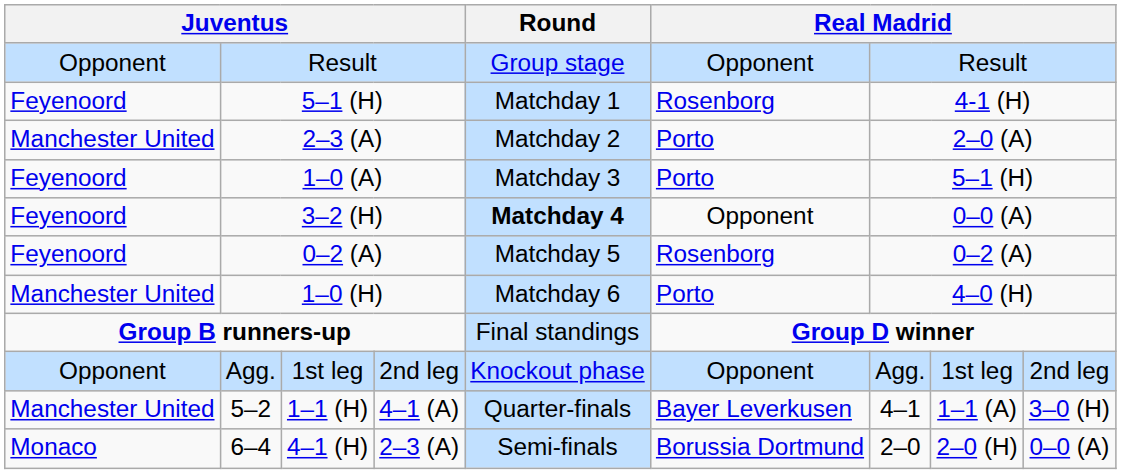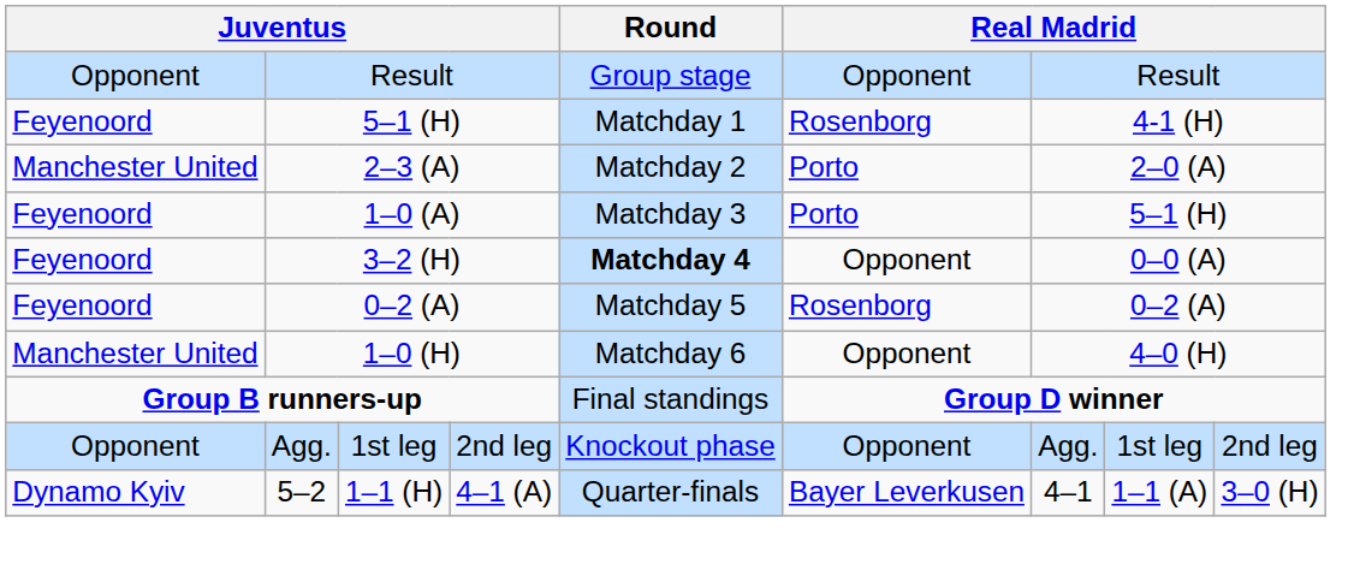 <table class="wikitable" style="text-align:center">
 <tr>
 <th colspan=4> <a href='#'>Juventus</a></th>
 <th>Round</th>
 <th colspan=4> <a href='#'>Real Madrid</a></th>
 </tr>
 <tr style="background:#c1e0ff">
 <td>Opponent</td>
 <td colspan=3>Result</td>
 <td><a href='#'>Group stage</a></td>
 <td>Opponent</td>
 <td colspan=3>Result</td>
 </tr>
 <tr>
 <td align=left> <a href='#'>Feyenoord</a></td>
 <td colspan=3><a href='#'>5–1</a> (H)</td>
 <td style="background:#c1e0ff">Matchday 1</td>
 <td align=left> <a href='#'>Rosenborg</a></td>
 <td colspan=3><a href='#'>4-1</a> (H)</td>
 </tr>
 <tr>
 <td align=left> <a href='#'>Manchester United</a></td>
 <td colspan=3><a href='#'>2–3</a> (A)</td>
 <td style="background:#c1e0ff;">Matchday 2</td>
 <td align=left> <a href='#'>Porto</a></td>
 <td colspan=3><a href='#'>2–0</a> (A)</td>
 </tr>
 <tr>
 <td align=left> <a href='#'>Feyenoord</a></td>
 <td colspan=3><a href='#'>1–0</a> (A)</td>
 <td style="background:#c1e0ff;">Matchday 3</td>
 <td align=left> <a href='#'>Porto</a></td>
 <td colspan=3><a href='#'>5–1</a> (H)</td>
 </tr>
 <tr>
 <td align=left> <a href='#'>Feyenoord</a></td>
 <td colspan=3><a href='#'>3–2</a> (H)</td>
 <td style="background:#c1e0ff;"><strong>Matchday 4</strong></td>
 <td>Opponent</td>
 <td colspan=3><a href='#'>0–0</a> (A)</td>
 </tr>
 <tr>
 <td align=left> <a href='#'>Feyenoord</a></td>
 <td colspan=3><a href='#'>0–2</a> (A)</td>
 <td style="background:#c1e0ff;">Matchday 5</td>
 <td align=left> <a href='#'>Rosenborg</a></td>
 <td colspan=3><a href='#'>0–2</a> (A)</td>
 </tr>
 <tr>
 <td align=left> <a href='#'>Manchester United</a></td>
 <td colspan=3><a href='#'>1–0</a> (H)</td>
 <td style="background:#c1e0ff;">Matchday 6</td>
-<td align=left> <a href='#'>Porto</a></td>
+<td>Opponent</td>
 <td colspan=3><a href='#'>4–0</a> (H)</td>
 </tr>
 <tr>
 <td colspan="4" style="text-align:center; vertical-align:top;"><strong><a href='#'>Group B</a> runners-up</strong><br></td>
 <td style="background:#c1e0ff;">Final standings</td>
 <td colspan="4" style="text-align:center; vertical-align:top;"><strong><a href='#'>Group D</a> winner</strong><br></td>
 </tr>
 <tr style="background:#c1e0ff;">
 <td>Opponent</td>
 <td>Agg.</td>
 <td>1st leg</td>
 <td>2nd leg</td>
 <td><a href='#'>Knockout phase</a></td>
 <td>Opponent</td>
 <td>Agg.</td>
 <td>1st leg</td>
 <td>2nd leg</td>
 </tr>
 <tr>
-<td align=left> <a href='#'>Manchester United</a></td>
+<td align=left> <a href='#'>Dynamo Kyiv</a></td>
 <td>5–2</td>
 <td><a href='#'>1–1</a> (H)</td>
 <td><a href='#'>4–1</a> (A)</td>
 <td style="background:#c1e0ff;">Quarter-finals</td>
 <td align=left> <a href='#'>Bayer Leverkusen</a></td>
 <td>4–1</td>
 <td><a href='#'>1–1</a> (A)</td>
 <td><a href='#'>3–0</a> (H)</td>
 </tr>
-<tr>
-<td align=left> <a href='#'>Monaco</a></td>
-<td>6–4</td>
-<td><a href='#'>4–1</a> (H)</td>
-<td><a href='#'>2–3</a> (A)</td>
-<td style="background:#c1e0ff;">Semi-finals</td>
-<td align=left> <a href='#'>Borussia Dortmund</a></td>
-<td>2–0</td>
-<td><a href='#'>2–0</a> (H)</td>
-<td><a href='#'>0–0</a> (A)</td>
-</tr>
 </table>
